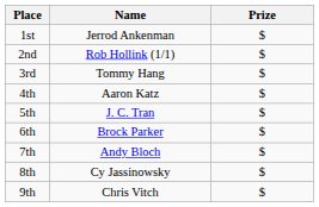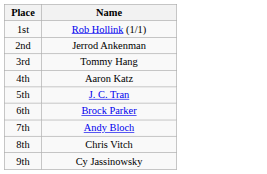 <table class="wikitable">
 <tr>
 <th width="50">Place</th>
 <th width="200">Name</th>
-<th width="125">Prize</th>
 </tr>
 <tr>
 <td align = "center">1st</td>
-<td align = "center">Jerrod Ankenman</td>
-<td align = "center">$</td>
+<td align = "center"><a href='#'>Rob Hollink</a> (1/1)</td>
 </tr>
 <tr>
 <td align = "center">2nd</td>
-<td align = "center"><a href='#'>Rob Hollink</a> (1/1)</td>
-<td align = "center">$</td>
+<td align = "center">Jerrod Ankenman</td>
 </tr>
 <tr>
 <td align = "center">3rd</td>
 <td align = "center">Tommy Hang</td>
-<td align = "center">$</td>
 </tr>
 <tr>
 <td align = "center">4th</td>
 <td align = "center">Aaron Katz</td>
-<td align = "center">$</td>
 </tr>
 <tr>
 <td align = "center">5th</td>
 <td align = "center"><a href='#'>J. C. Tran</a></td>
-<td align = "center">$</td>
 </tr>
 <tr>
 <td align = "center">6th</td>
 <td align = "center"><a href='#'>Brock Parker</a></td>
-<td align = "center">$</td>
 </tr>
 <tr>
 <td align = "center">7th</td>
 <td align = "center"><a href='#'>Andy Bloch</a></td>
-<td align = "center">$</td>
 </tr>
 <tr>
 <td align = "center">8th</td>
-<td align = "center">Cy Jassinowsky</td>
-<td align = "center">$</td>
+<td align = "center">Chris Vitch</td>
 </tr>
 <tr>
 <td align = "center">9th</td>
-<td align = "center">Chris Vitch</td>
-<td align = "center">$</td>
+<td align = "center">Cy Jassinowsky</td>
 </tr>
 </table>
